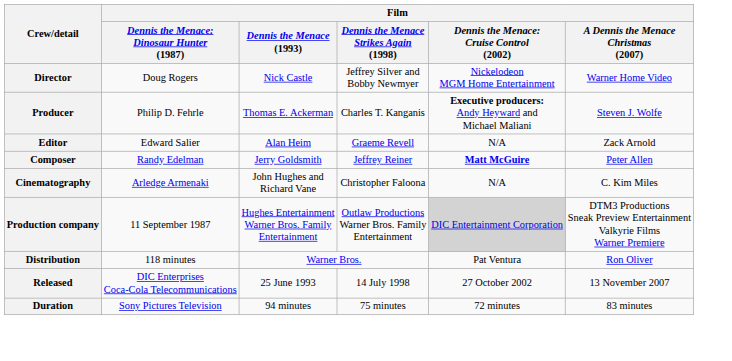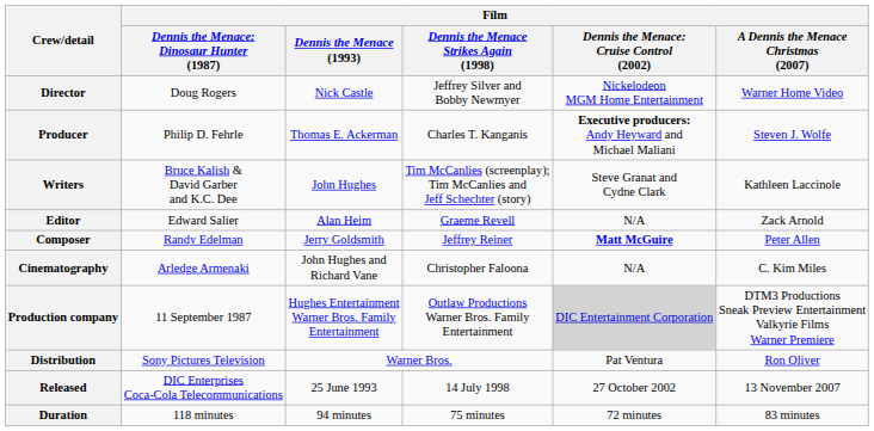 <table class="wikitable" style="text-align:center; font-size:90%;">
 <tr>
 <th rowspan="2">Crew/detail</th>
 <th colspan="5">Film</th>
 </tr>
 <tr>
 <th><em><a href='#'>Dennis the Menace:<br>Dinosaur Hunter</a></em><br>(1987)</th>
 <th><em><a href='#'>Dennis the Menace</a></em><br>(1993)</th>
 <th><em><a href='#'>Dennis the Menace<br>Strikes Again</a></em><br>(1998)</th>
 <th><em>Dennis the Menace:<br>Cruise Control</em><br>(2002)</th>
 <th><em>A Dennis the Menace<br>Christmas</em><br>(2007)</th>
 </tr>
 <tr>
 <th>Director</th>
 <td>Doug Rogers</td>
 <td><a href='#'>Nick Castle</a></td>
 <td>Jeffrey Silver and <br>Bobby Newmyer</td>
 <td><a href='#'>Nickelodeon</a><br><a href='#'>MGM Home Entertainment</a></td>
 <td><a href='#'>Warner Home Video</a></td>
 </tr>
 <tr>
 <th>Producer</th>
 <td>Philip D. Fehrle</td>
 <td><a href='#'>Thomas E. Ackerman</a></td>
 <td>Charles T. Kanganis</td>
 <td><strong>Executive producers:</strong><br><a href='#'>Andy Heyward</a> and <br>Michael Maliani</td>
 <td><a href='#'>Steven J. Wolfe</a></td>
+</tr>
+<tr>
+<th>Writers</th>
+<td><a href='#'>Bruce Kalish</a> & <br>David Garber <br>and K.C. Dee</td>
+<td><a href='#'>John Hughes</a></td>
+<td><a href='#'>Tim McCanlies</a> (screenplay);<br>Tim McCanlies and <br><a href='#'>Jeff Schechter</a> (story)</td>
+<td>Steve Granat and <br>Cydne Clark</td>
+<td>Kathleen Laccinole</td>
 </tr>
 <tr>
 <th>Editor</th>
 <td>Edward Salier</td>
 <td><a href='#'>Alan Heim</a></td>
 <td><a href='#'>Graeme Revell</a></td>
 <td>N/A</td>
 <td>Zack Arnold</td>
 </tr>
 <tr>
 <th>Composer</th>
 <td><a href='#'>Randy Edelman</a></td>
 <td><a href='#'>Jerry Goldsmith</a></td>
 <td><a href='#'>Jeffrey Reiner</a></td>
 <td><strong><a href='#'>Matt McGuire</a></strong></td>
 <td><a href='#'>Peter Allen</a></td>
 </tr>
 <tr>
 <th>Cinematography</th>
 <td><a href='#'>Arledge Armenaki</a></td>
 <td>John Hughes and <br>Richard Vane</td>
 <td>Christopher Faloona</td>
 <td>N/A</td>
 <td>C. Kim Miles</td>
 </tr>
 <tr>
 <th>Production company</th>
 <td>11 September 1987</td>
 <td><a href='#'>Hughes Entertainment</a><br><a href='#'>Warner Bros. Family<br>Entertainment</a></td>
 <td><a href='#'>Outlaw Productions</a><br>Warner Bros. Family <br>Entertainment</td>
 <td style="background: lightgrey;"><a href='#'>DIC Entertainment Corporation</a></td>
 <td>DTM3 Productions<br>Sneak Preview Entertainment<br>Valkyrie Films<br><a href='#'>Warner Premiere</a></td>
 </tr>
 <tr>
 <th>Distribution</th>
-<td>118 minutes</td>
+<td><a href='#'>Sony Pictures Television</a></td>
 <td colspan="2"><a href='#'>Warner Bros.</a></td>
 <td>Pat Ventura</td>
 <td><a href='#'>Ron Oliver</a></td>
 </tr>
 <tr>
 <th>Released</th>
 <td><a href='#'>DIC Enterprises</a><br><a href='#'>Coca-Cola Telecommunications</a></td>
 <td>25 June 1993</td>
 <td>14 July 1998</td>
 <td>27 October 2002</td>
 <td>13 November 2007</td>
 </tr>
 <tr>
 <th>Duration</th>
-<td><a href='#'>Sony Pictures Television</a></td>
+<td>118 minutes</td>
 <td>94 minutes</td>
 <td>75 minutes</td>
 <td>72 minutes</td>
 <td>83 minutes</td>
 </tr>
 </table>
